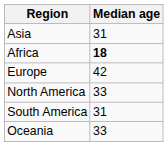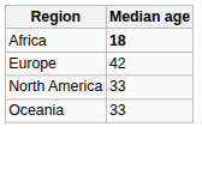 <table class="wikitable">
 <tr>
 <th>Region</th>
 <th>Median age</th>
-</tr>
-<tr>
-<td>Asia</td>
-<td>31</td>
 </tr>
 <tr>
 <td>Africa</td>
 <td><strong>18</strong></td>
 </tr>
 <tr>
 <td>Europe</td>
 <td>42</td>
 </tr>
 <tr>
 <td>North America</td>
 <td>33</td>
 </tr>
 <tr>
-<td>South America</td>
-<td>31</td>
-</tr>
-<tr>
 <td>Oceania</td>
 <td>33</td>
 </tr>
 </table>
